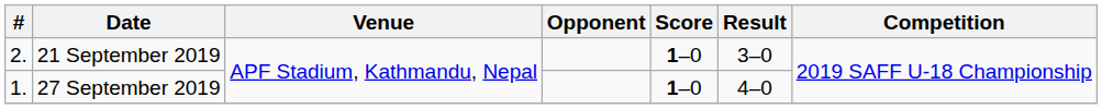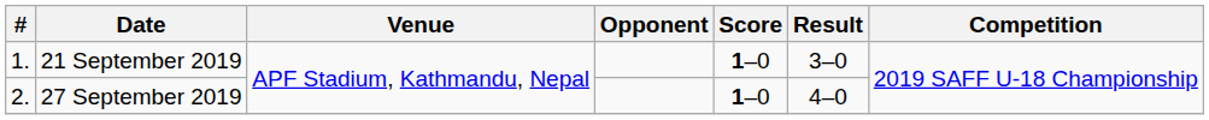 <table class="wikitable" style="font-size:95%">
 <tr>
 <th>#</th>
 <th>Date</th>
 <th>Venue</th>
 <th>Opponent</th>
 <th>Score</th>
 <th>Result</th>
 <th>Competition</th>
 </tr>
 <tr>
-<td>2.</td>
+<td>1.</td>
 <td>21 September 2019</td>
 <td rowspan=2><a href='#'>APF Stadium</a>, <a href='#'>Kathmandu</a>, <a href='#'>Nepal</a></td>
 <td></td>
 <td style="text-align:center;"><strong>1</strong>–0</td>
 <td style="text-align:center;">3–0</td>
 <td rowspan=2><a href='#'>2019 SAFF U-18 Championship</a></td>
 </tr>
 <tr>
-<td>1.</td>
+<td>2.</td>
 <td>27 September 2019</td>
 <td></td>
 <td style="text-align:center;"><strong>1</strong>–0</td>
 <td style="text-align:center;">4–0</td>
 </tr>
 <tr>
 </tr>
 </table>
